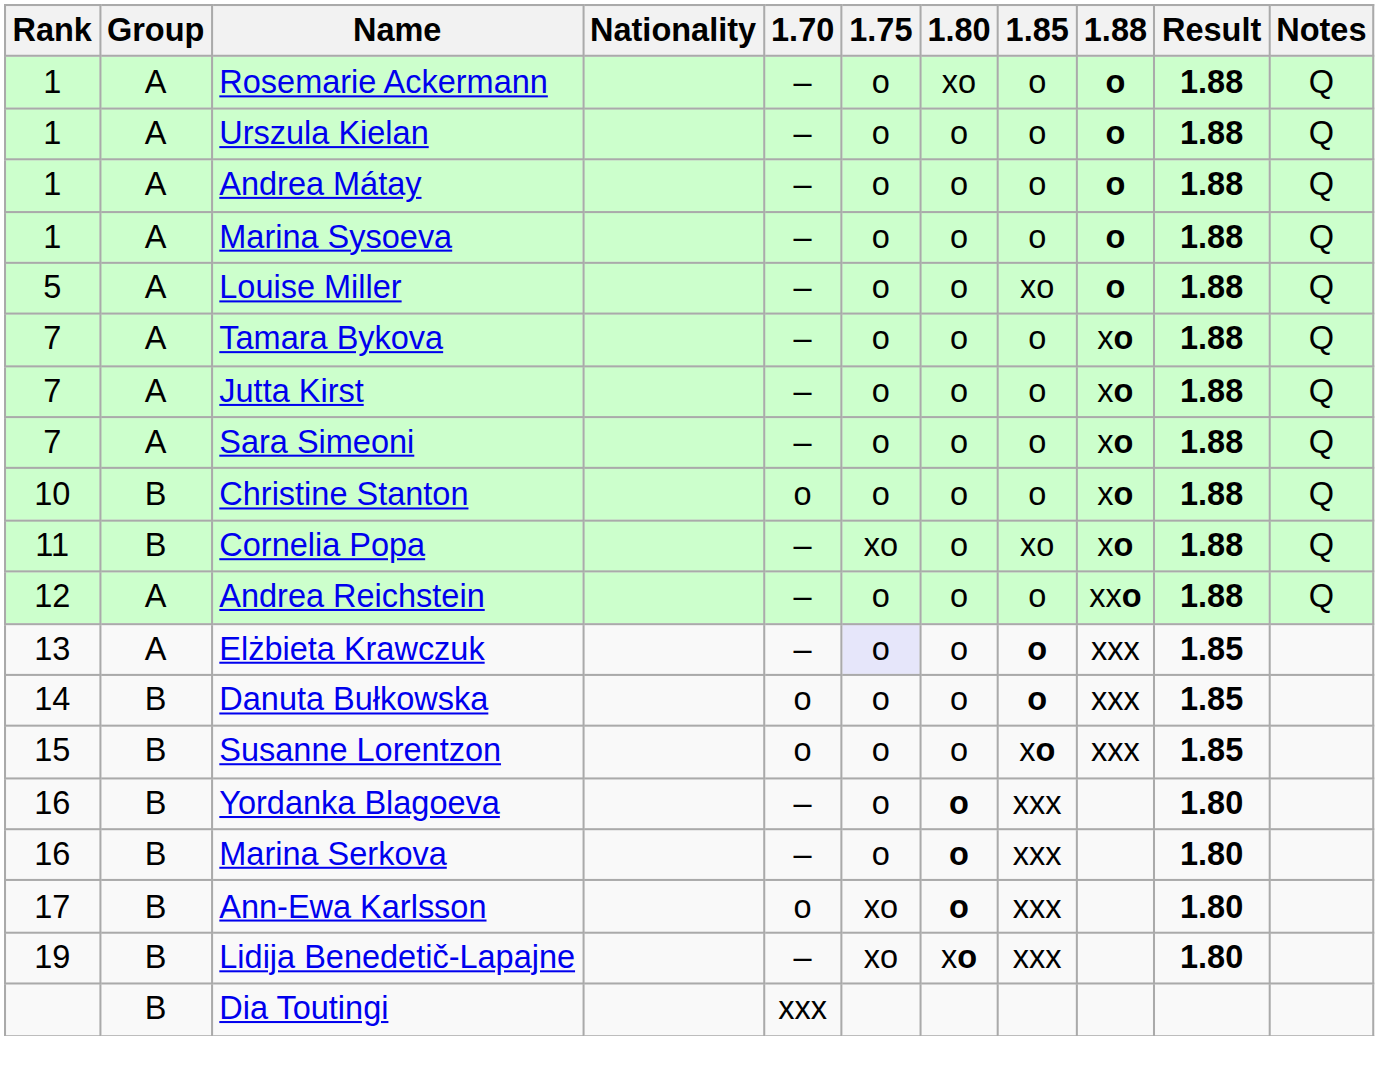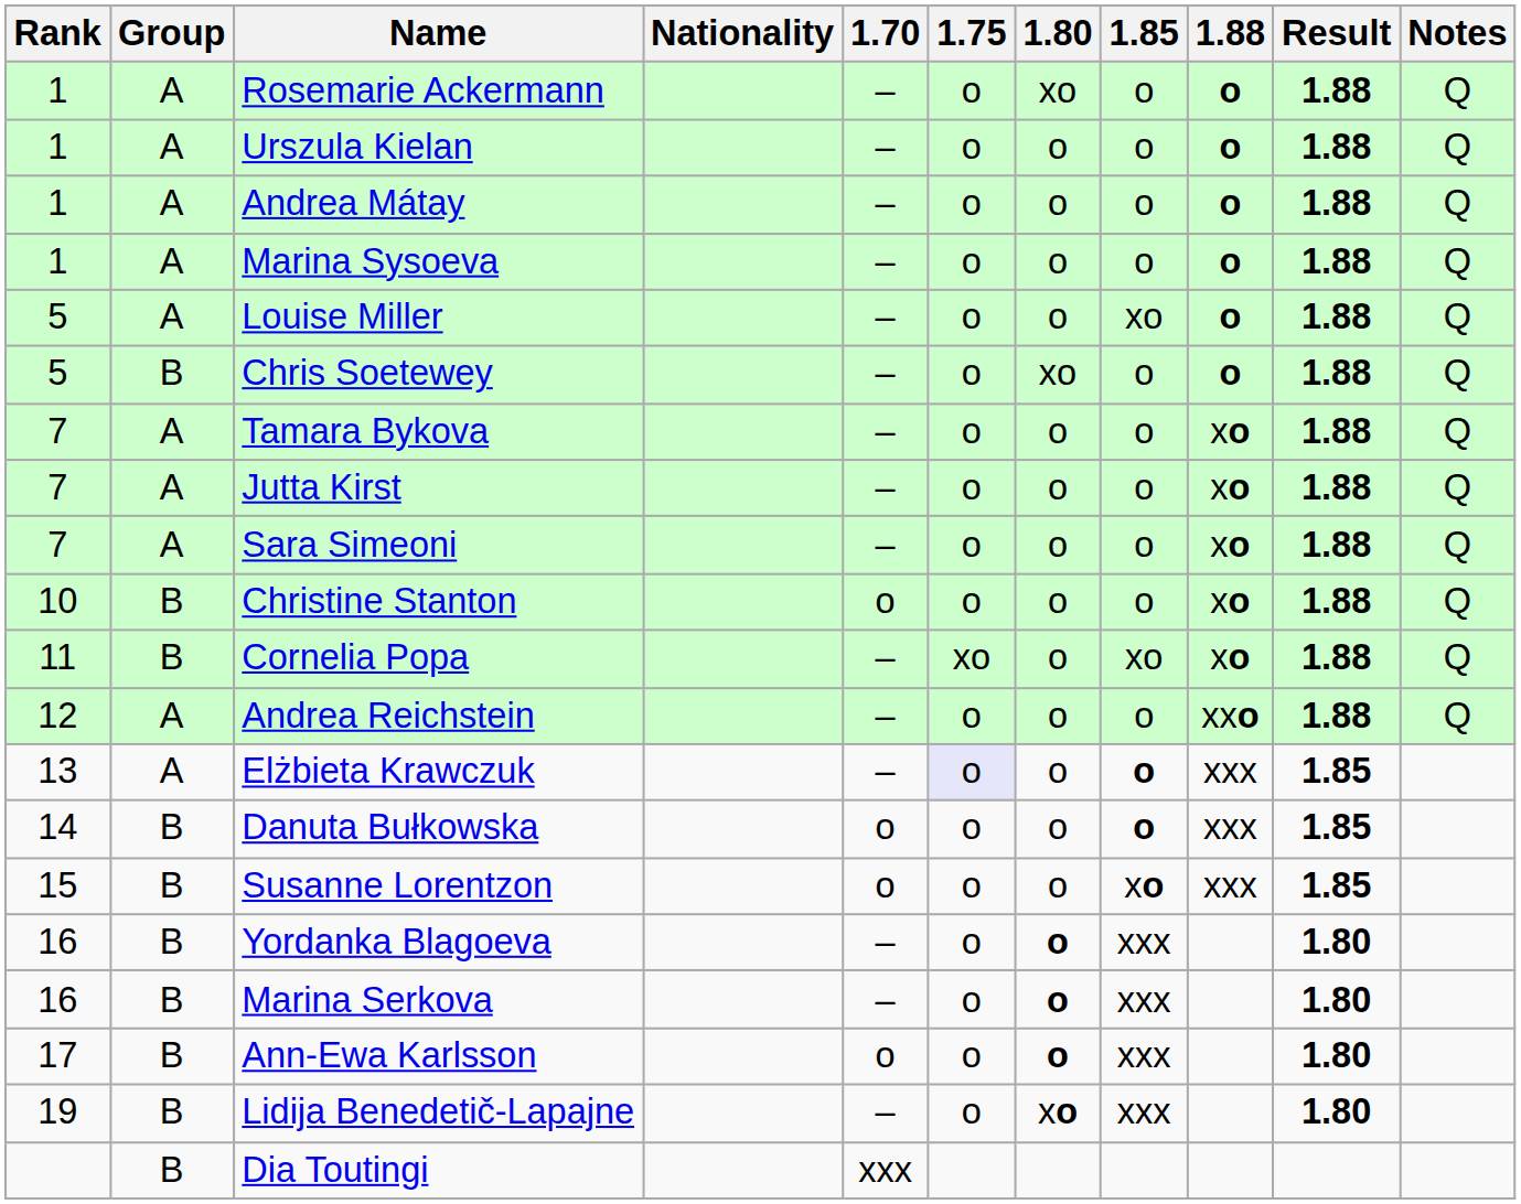 <table class="wikitable sortable" style="text-align:center">
 <tr>
 <th>Rank</th>
 <th>Group</th>
 <th>Name</th>
 <th>Nationality</th>
 <th>1.70</th>
 <th>1.75</th>
 <th>1.80</th>
 <th>1.85</th>
 <th>1.88</th>
 <th>Result</th>
 <th>Notes</th>
 </tr>
 <tr bgcolor=ccffcc>
 <td>1</td>
 <td>A</td>
 <td align=left><a href='#'>Rosemarie Ackermann</a></td>
 <td align=left></td>
 <td>–</td>
 <td>o</td>
 <td>xo</td>
 <td>o</td>
 <td><strong>o</strong></td>
 <td><strong>1.88</strong></td>
 <td>Q</td>
 </tr>
 <tr bgcolor=ccffcc>
 <td>1</td>
 <td>A</td>
 <td align=left><a href='#'>Urszula Kielan</a></td>
 <td align=left></td>
 <td>–</td>
 <td>o</td>
 <td>o</td>
 <td>o</td>
 <td><strong>o</strong></td>
 <td><strong>1.88</strong></td>
 <td>Q</td>
 </tr>
 <tr bgcolor=ccffcc>
 <td>1</td>
 <td>A</td>
 <td align=left><a href='#'>Andrea Mátay</a></td>
 <td align=left></td>
 <td>–</td>
 <td>o</td>
 <td>o</td>
 <td>o</td>
 <td><strong>o</strong></td>
 <td><strong>1.88</strong></td>
 <td>Q</td>
 </tr>
 <tr bgcolor=ccffcc>
 <td>1</td>
 <td>A</td>
 <td align=left><a href='#'>Marina Sysoeva</a></td>
 <td align=left></td>
 <td>–</td>
 <td>o</td>
 <td>o</td>
 <td>o</td>
 <td><strong>o</strong></td>
 <td><strong>1.88</strong></td>
 <td>Q</td>
 </tr>
 <tr bgcolor=ccffcc>
 <td>5</td>
 <td>A</td>
 <td align=left><a href='#'>Louise Miller</a></td>
 <td align=left></td>
 <td>–</td>
 <td>o</td>
 <td>o</td>
 <td>xo</td>
+<td><strong>o</strong></td>
+<td><strong>1.88</strong></td>
+<td>Q</td>
+</tr>
+<tr bgcolor=ccffcc>
+<td>5</td>
+<td>B</td>
+<td align=left><a href='#'>Chris Soetewey</a></td>
+<td align=left></td>
+<td>–</td>
+<td>o</td>
+<td>xo</td>
+<td>o</td>
 <td><strong>o</strong></td>
 <td><strong>1.88</strong></td>
 <td>Q</td>
 </tr>
 <tr bgcolor=ccffcc>
 <td>7</td>
 <td>A</td>
 <td align=left><a href='#'>Tamara Bykova</a></td>
 <td align=left></td>
 <td>–</td>
 <td>o</td>
 <td>o</td>
 <td>o</td>
 <td>x<strong>o</strong></td>
 <td><strong>1.88</strong></td>
 <td>Q</td>
 </tr>
 <tr bgcolor=ccffcc>
 <td>7</td>
 <td>A</td>
 <td align=left><a href='#'>Jutta Kirst</a></td>
 <td align=left></td>
 <td>–</td>
 <td>o</td>
 <td>o</td>
 <td>o</td>
 <td>x<strong>o</strong></td>
 <td><strong>1.88</strong></td>
 <td>Q</td>
 </tr>
 <tr bgcolor=ccffcc>
 <td>7</td>
 <td>A</td>
 <td align=left><a href='#'>Sara Simeoni</a></td>
 <td align=left></td>
 <td>–</td>
 <td>o</td>
 <td>o</td>
 <td>o</td>
 <td>x<strong>o</strong></td>
 <td><strong>1.88</strong></td>
 <td>Q</td>
 </tr>
 <tr bgcolor=ccffcc>
 <td>10</td>
 <td>B</td>
 <td align=left><a href='#'>Christine Stanton</a></td>
 <td align=left></td>
 <td>o</td>
 <td>o</td>
 <td>o</td>
 <td>o</td>
 <td>x<strong>o</strong></td>
 <td><strong>1.88</strong></td>
 <td>Q</td>
 </tr>
 <tr bgcolor=ccffcc>
 <td>11</td>
 <td>B</td>
 <td align=left><a href='#'>Cornelia Popa</a></td>
 <td align=left></td>
 <td>–</td>
 <td>xo</td>
 <td>o</td>
 <td>xo</td>
 <td>x<strong>o</strong></td>
 <td><strong>1.88</strong></td>
 <td>Q</td>
 </tr>
 <tr bgcolor=ccffcc>
 <td>12</td>
 <td>A</td>
 <td align=left><a href='#'>Andrea Reichstein</a></td>
 <td align=left></td>
 <td>–</td>
 <td>o</td>
 <td>o</td>
 <td>o</td>
 <td>xx<strong>o</strong></td>
 <td><strong>1.88</strong></td>
 <td>Q</td>
 </tr>
 <tr>
 <td>13</td>
 <td>A</td>
 <td align=left><a href='#'>Elżbieta Krawczuk</a></td>
 <td align=left></td>
 <td>–</td>
 <td style="background: lavender;">o</td>
 <td>o</td>
 <td><strong>o</strong></td>
 <td>xxx</td>
 <td><strong>1.85</strong></td>
 <td></td>
 </tr>
 <tr>
 <td>14</td>
 <td>B</td>
 <td align=left><a href='#'>Danuta Bułkowska</a></td>
 <td align=left></td>
 <td>o</td>
 <td>o</td>
 <td>o</td>
 <td><strong>o</strong></td>
 <td>xxx</td>
 <td><strong>1.85</strong></td>
 <td></td>
 </tr>
 <tr>
 <td>15</td>
 <td>B</td>
 <td align=left><a href='#'>Susanne Lorentzon</a></td>
 <td align=left></td>
 <td>o</td>
 <td>o</td>
 <td>o</td>
 <td>x<strong>o</strong></td>
 <td>xxx</td>
 <td><strong>1.85</strong></td>
 <td></td>
 </tr>
 <tr>
 <td>16</td>
 <td>B</td>
 <td align=left><a href='#'>Yordanka Blagoeva</a></td>
 <td align=left></td>
 <td>–</td>
 <td>o</td>
 <td><strong>o</strong></td>
 <td>xxx</td>
 <td></td>
 <td><strong>1.80</strong></td>
 <td></td>
 </tr>
 <tr>
 <td>16</td>
 <td>B</td>
 <td align=left><a href='#'>Marina Serkova</a></td>
 <td align=left></td>
 <td>–</td>
 <td>o</td>
 <td><strong>o</strong></td>
 <td>xxx</td>
 <td></td>
 <td><strong>1.80</strong></td>
 <td></td>
 </tr>
 <tr>
 <td>17</td>
 <td>B</td>
 <td align=left><a href='#'>Ann-Ewa Karlsson</a></td>
 <td align=left></td>
 <td>o</td>
-<td>xo</td>
+<td>o</td>
 <td><strong>o</strong></td>
 <td>xxx</td>
 <td></td>
 <td><strong>1.80</strong></td>
 <td></td>
 </tr>
 <tr>
 <td>19</td>
 <td>B</td>
 <td align=left><a href='#'>Lidija Benedetič-Lapajne</a></td>
 <td align=left></td>
 <td>–</td>
-<td>xo</td>
+<td>o</td>
 <td>x<strong>o</strong></td>
 <td>xxx</td>
 <td></td>
 <td><strong>1.80</strong></td>
 <td></td>
 </tr>
 <tr>
 <td></td>
 <td>B</td>
 <td align=left><a href='#'>Dia Toutingi</a></td>
 <td align=left></td>
 <td>xxx</td>
 <td></td>
 <td></td>
 <td></td>
 <td></td>
 <td><strong></strong></td>
 <td></td>
 </tr>
 </table>
